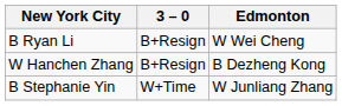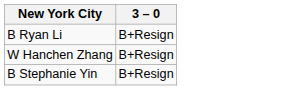 <table class="wikitable">
 <tr>
 <th>New York City</th>
 <th>3 – 0</th>
-<th>Edmonton</th>
 </tr>
 <tr>
 <td>B Ryan Li</td>
 <td>B+Resign</td>
-<td>W Wei Cheng</td>
 </tr>
 <tr>
 <td>W Hanchen Zhang</td>
 <td>B+Resign</td>
-<td>B Dezheng Kong</td>
 </tr>
 <tr>
 <td>B Stephanie Yin</td>
-<td>W+Time</td>
-<td>W Junliang Zhang</td>
+<td>B+Resign</td>
 </tr>
 </table>
